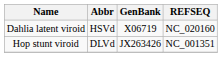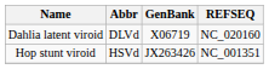 <table class="wikitable" style="text-align:center">
 <tr>
 <th>Name</th>
 <th>Abbr</th>
 <th>GenBank</th>
 <th>REFSEQ</th>
 </tr>
 <tr>
 <td>Dahlia latent viroid</td>
-<td>HSVd</td>
+<td>DLVd</td>
 <td>X06719</td>
 <td>NC_020160</td>
 </tr>
 <tr>
 <td>Hop stunt viroid</td>
-<td>DLVd</td>
+<td>HSVd</td>
 <td>JX263426</td>
 <td>NC_001351</td>
 </tr>
 <tr>
 </tr>
 </table>
